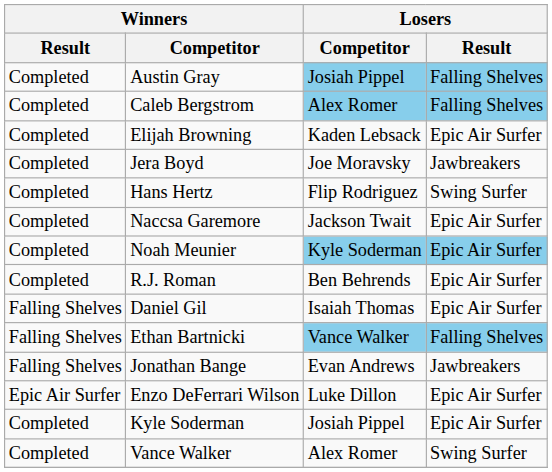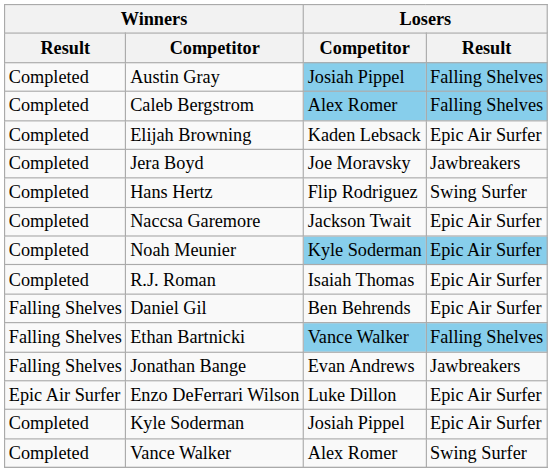 <table class="wikitable sortable mw-collapsible">
 <tr>
 <th Colspan="2">Winners</th>
 <th Colspan="2">Losers</th>
 </tr>
 <tr>
 <th>Result</th>
 <th>Competitor</th>
 <th>Competitor</th>
 <th>Result</th>
 </tr>
 <tr>
 <td>Completed</td>
 <td>Austin Gray</td>
 <td style="background-color:skyblue ">Josiah Pippel</td>
 <td style="background-color:skyblue ">Falling Shelves</td>
 </tr>
 <tr>
 <td>Completed</td>
 <td>Caleb Bergstrom</td>
 <td style="background-color:skyblue ">Alex Romer</td>
 <td style="background-color:skyblue ">Falling Shelves</td>
 </tr>
 <tr>
 <td>Completed</td>
 <td>Elijah Browning</td>
 <td>Kaden Lebsack</td>
 <td>Epic Air Surfer</td>
 </tr>
 <tr>
 <td>Completed</td>
 <td>Jera Boyd</td>
 <td>Joe Moravsky</td>
 <td>Jawbreakers</td>
 </tr>
 <tr>
 <td>Completed</td>
 <td>Hans Hertz</td>
 <td>Flip Rodriguez</td>
 <td>Swing Surfer</td>
 </tr>
 <tr>
 <td>Completed</td>
 <td>Naccsa Garemore</td>
 <td>Jackson Twait</td>
 <td>Epic Air Surfer</td>
 </tr>
 <tr>
 <td>Completed</td>
 <td>Noah Meunier</td>
 <td style="background-color:skyblue ">Kyle Soderman</td>
 <td style="background-color:skyblue ">Epic Air Surfer</td>
 </tr>
 <tr>
 <td>Completed</td>
 <td>R.J. Roman</td>
-<td>Ben Behrends</td>
+<td>Isaiah Thomas</td>
 <td>Epic Air Surfer</td>
 </tr>
 <tr>
 <td>Falling Shelves</td>
 <td>Daniel Gil</td>
-<td>Isaiah Thomas</td>
+<td>Ben Behrends</td>
 <td>Epic Air Surfer</td>
 </tr>
 <tr>
 <td>Falling Shelves</td>
 <td>Ethan Bartnicki</td>
 <td style="background-color:skyblue ">Vance Walker</td>
 <td style="background-color:skyblue ">Falling Shelves</td>
 </tr>
 <tr>
 <td>Falling Shelves</td>
 <td>Jonathan Bange</td>
 <td>Evan Andrews</td>
 <td>Jawbreakers</td>
 </tr>
 <tr>
 <td>Epic Air Surfer</td>
 <td>Enzo DeFerrari Wilson</td>
 <td>Luke Dillon</td>
 <td>Epic Air Surfer</td>
 </tr>
 <tr>
 <td>Completed</td>
 <td>Kyle Soderman</td>
 <td>Josiah Pippel</td>
 <td>Epic Air Surfer</td>
 </tr>
 <tr>
 <td>Completed</td>
 <td>Vance Walker</td>
 <td>Alex Romer</td>
 <td>Swing Surfer</td>
 </tr>
 <tr>
 </tr>
 </table>
